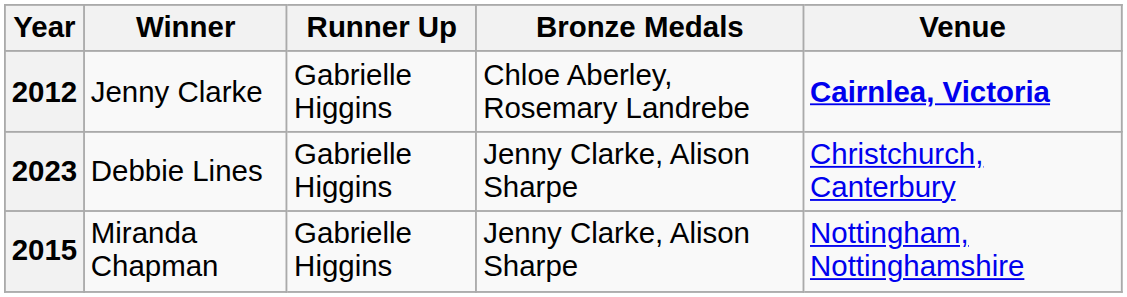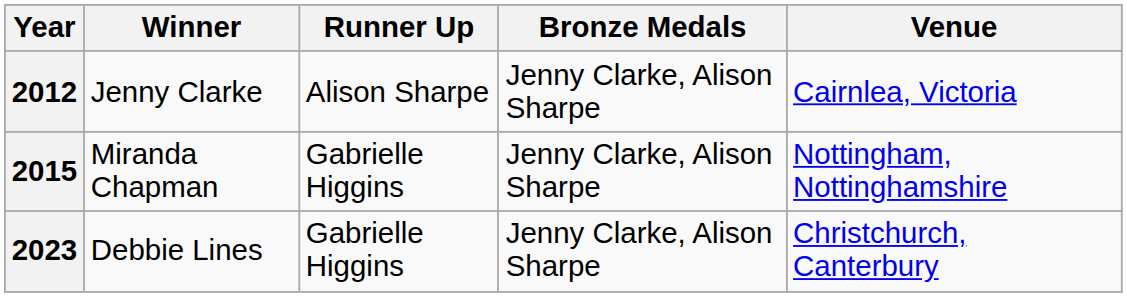 <table class="wikitable">
 <tr>
 <th>Year</th>
 <th>Winner</th>
 <th>Runner Up</th>
 <th>Bronze Medals</th>
 <th>Venue</th>
 </tr>
 <tr>
 <th>2012</th>
 <td> Jenny Clarke</td>
+<td> Alison Sharpe</td>
+<td> Jenny Clarke,  Alison Sharpe</td>
+<td> <a href='#'>Cairnlea, Victoria</a></td>
+</tr>
+<tr>
+<th>2015</th>
+<td> Miranda Chapman</td>
 <td> Gabrielle Higgins</td>
-<td> Chloe Aberley,  Rosemary Landrebe</td>
-<td><strong> <a href='#'>Cairnlea, Victoria</a></strong></td>
+<td> Jenny Clarke,  Alison Sharpe</td>
+<td> <a href='#'>Nottingham, Nottinghamshire</a></td>
 </tr>
 <tr>
 <th>2023</th>
 <td> Debbie Lines</td>
 <td> Gabrielle Higgins</td>
 <td> Jenny Clarke,  Alison Sharpe</td>
 <td> <a href='#'>Christchurch, Canterbury</a></td>
 </tr>
-<tr>
-<th>2015</th>
-<td> Miranda Chapman</td>
-<td> Gabrielle Higgins</td>
-<td> Jenny Clarke,  Alison Sharpe</td>
-<td> <a href='#'>Nottingham, Nottinghamshire</a></td>
-</tr>
 </table>
